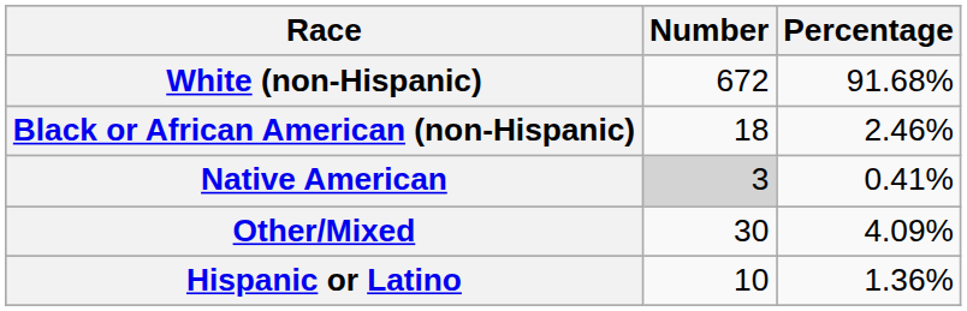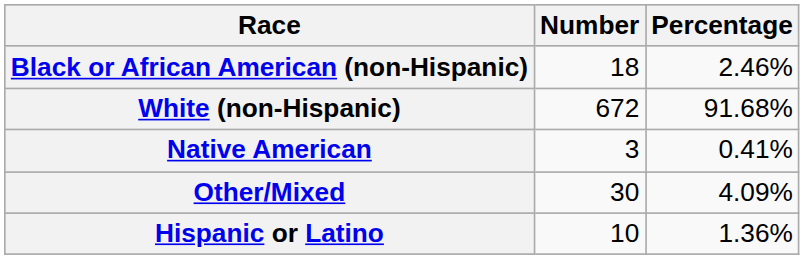 <table class="wikitable" style="text-align:right">
 <tr>
 <th scope="col">Race</th>
 <th scope="col">Number</th>
 <th scope="col">Percentage</th>
 </tr>
 <tr>
+<th scope="row"><a href='#'>Black or African American</a> (non-Hispanic)</th>
+<td>18</td>
+<td>2.46%</td>
+</tr>
+<tr>
 <th scope="row"><a href='#'>White</a> (non-Hispanic)</th>
 <td>672</td>
 <td>91.68%</td>
 </tr>
 <tr>
-<th scope="row"><a href='#'>Black or African American</a> (non-Hispanic)</th>
-<td>18</td>
-<td>2.46%</td>
-</tr>
-<tr>
 <th scope="row"><a href='#'>Native American</a></th>
-<td style="background: lightgrey;">3</td>
+<td>3</td>
 <td>0.41%</td>
 </tr>
 <tr>
 <th scope="row"><a href='#'>Other/Mixed</a></th>
 <td>30</td>
 <td>4.09%</td>
 </tr>
 <tr>
 <th scope="row"><a href='#'>Hispanic</a> or <a href='#'>Latino</a></th>
 <td>10</td>
 <td>1.36%</td>
 </tr>
 </table>
